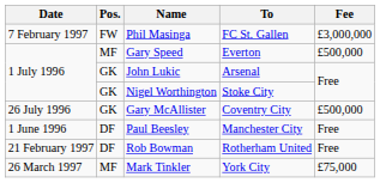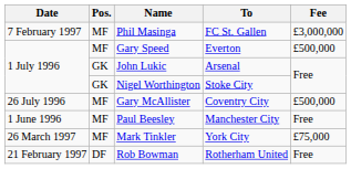 <table class="wikitable">
 <tr>
 <th>Date</th>
 <th>Pos.</th>
 <th>Name</th>
 <th>To</th>
 <th>Fee</th>
 </tr>
 <tr>
 <td>7 February 1997</td>
-<td>FW</td>
+<td>MF</td>
 <td> <a href='#'>Phil Masinga</a></td>
 <td> <a href='#'>FC St. Gallen</a></td>
 <td>£3,000,000</td>
 </tr>
 <tr>
 <td rowspan="3">1 July 1996</td>
 <td>MF</td>
 <td> <a href='#'>Gary Speed</a></td>
 <td> <a href='#'>Everton</a></td>
 <td>£500,000</td>
 </tr>
 <tr>
 <td>GK</td>
 <td> <a href='#'>John Lukic</a></td>
 <td> <a href='#'>Arsenal</a></td>
 <td rowspan="2">Free</td>
 </tr>
 <tr>
 <td>GK</td>
 <td> <a href='#'>Nigel Worthington</a></td>
 <td> <a href='#'>Stoke City</a></td>
 </tr>
 <tr>
 <td>26 July 1996</td>
-<td>GK</td>
+<td>MF</td>
 <td> <a href='#'>Gary McAllister</a></td>
 <td> <a href='#'>Coventry City</a></td>
 <td>£500,000</td>
 </tr>
 <tr>
 <td>1 June 1996</td>
-<td>DF</td>
+<td>MF</td>
 <td> <a href='#'>Paul Beesley</a></td>
 <td> <a href='#'>Manchester City</a></td>
-<td>Free</td>
-</tr>
-<tr>
-<td>21 February 1997</td>
-<td>DF</td>
-<td> <a href='#'>Rob Bowman</a></td>
-<td> <a href='#'>Rotherham United</a></td>
 <td>Free</td>
 </tr>
 <tr>
 <td>26 March 1997</td>
 <td>MF</td>
 <td> <a href='#'>Mark Tinkler</a></td>
 <td> <a href='#'>York City</a></td>
 <td>£75,000</td>
 </tr>
+<tr>
+<td>21 February 1997</td>
+<td>DF</td>
+<td> <a href='#'>Rob Bowman</a></td>
+<td> <a href='#'>Rotherham United</a></td>
+<td>Free</td>
+</tr>
 </table>
